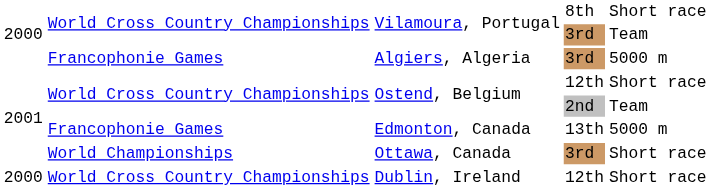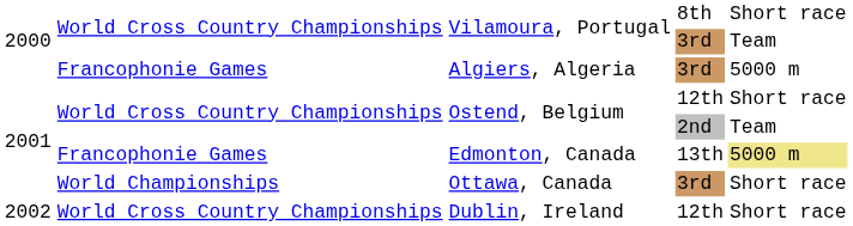 <table>
 <tr>
 <td rowspan=3>2000</td>
 <td rowspan=2><a href='#'>World Cross Country Championships</a></td>
 <td rowspan=2><a href='#'>Vilamoura</a>, Portugal</td>
 <td>8th</td>
 <td>Short race</td>
 </tr>
 <tr>
 <td bgcolor="cc9966">3rd</td>
 <td>Team</td>
 </tr>
 <tr>
 <td><a href='#'>Francophonie Games</a></td>
 <td><a href='#'>Algiers</a>, Algeria</td>
 <td bgcolor="cc9966">3rd</td>
 <td>5000 m</td>
 </tr>
 <tr>
 <td rowspan=4>2001</td>
 <td rowspan=2><a href='#'>World Cross Country Championships</a></td>
 <td rowspan=2><a href='#'>Ostend</a>, Belgium</td>
 <td>12th</td>
 <td>Short race</td>
 </tr>
 <tr>
 <td bgcolor="silver">2nd</td>
 <td>Team</td>
 </tr>
 <tr>
 <td><a href='#'>Francophonie Games</a></td>
 <td><a href='#'>Edmonton</a>, Canada</td>
 <td>13th</td>
-<td>5000 m</td>
+<td style="background: khaki;">5000 m</td>
 </tr>
 <tr>
 <td><a href='#'>World Championships</a></td>
 <td><a href='#'>Ottawa</a>, Canada</td>
 <td bgcolor="cc9966">3rd</td>
 <td>Short race</td>
 </tr>
 <tr>
-<td>2000</td>
+<td>2002</td>
 <td><a href='#'>World Cross Country Championships</a></td>
 <td><a href='#'>Dublin</a>, Ireland</td>
 <td>12th</td>
 <td>Short race</td>
 </tr>
 </table>
